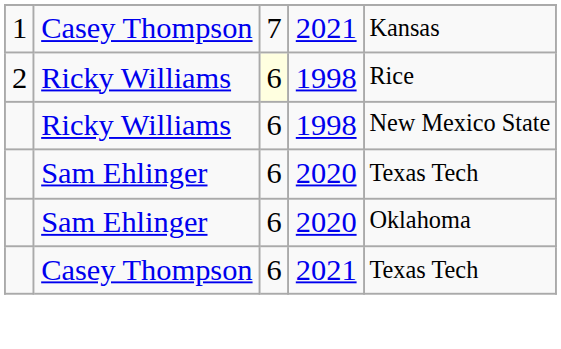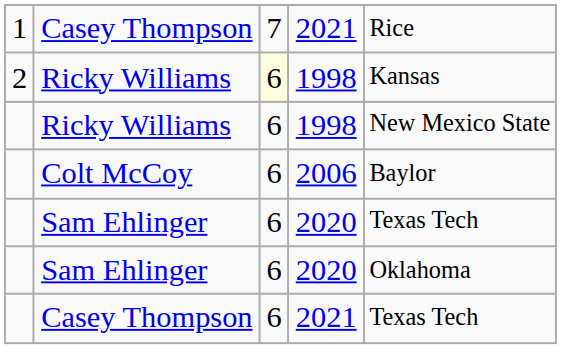 <table class="wikitable">
 <tr>
 </tr>
 <tr>
 <td>1</td>
 <td><a href='#'>Casey Thompson</a></td>
 <td><abbr>7</abbr></td>
 <td><a href='#'>2021</a></td>
-<td style="font-size:80%;">Kansas</td>
+<td style="font-size:80%;">Rice</td>
 </tr>
 <tr>
 <td>2</td>
 <td><a href='#'>Ricky Williams</a></td>
 <td style="background: lightyellow;"><abbr>6</abbr></td>
 <td><a href='#'>1998</a></td>
-<td style="font-size:80%;">Rice</td>
+<td style="font-size:80%;">Kansas</td>
 </tr>
 <tr>
 <td></td>
 <td><a href='#'>Ricky Williams</a></td>
 <td><abbr>6</abbr></td>
 <td><a href='#'>1998</a></td>
 <td style="font-size:80%;">New Mexico State</td>
+</tr>
+<tr>
+<td></td>
+<td><a href='#'>Colt McCoy</a></td>
+<td><abbr>6</abbr></td>
+<td><a href='#'>2006</a></td>
+<td style="font-size:80%;">Baylor</td>
 </tr>
 <tr>
 <td></td>
 <td><a href='#'>Sam Ehlinger</a></td>
 <td><abbr>6</abbr></td>
 <td><a href='#'>2020</a></td>
 <td style="font-size:80%;">Texas Tech</td>
 </tr>
 <tr>
 <td></td>
 <td><a href='#'>Sam Ehlinger</a></td>
 <td><abbr>6</abbr></td>
 <td><a href='#'>2020</a></td>
 <td style="font-size:80%;">Oklahoma</td>
 </tr>
 <tr>
 <td></td>
 <td><a href='#'>Casey Thompson</a></td>
 <td><abbr>6</abbr></td>
 <td><a href='#'>2021</a></td>
 <td style="font-size:80%;">Texas Tech</td>
 </tr>
 </table>
